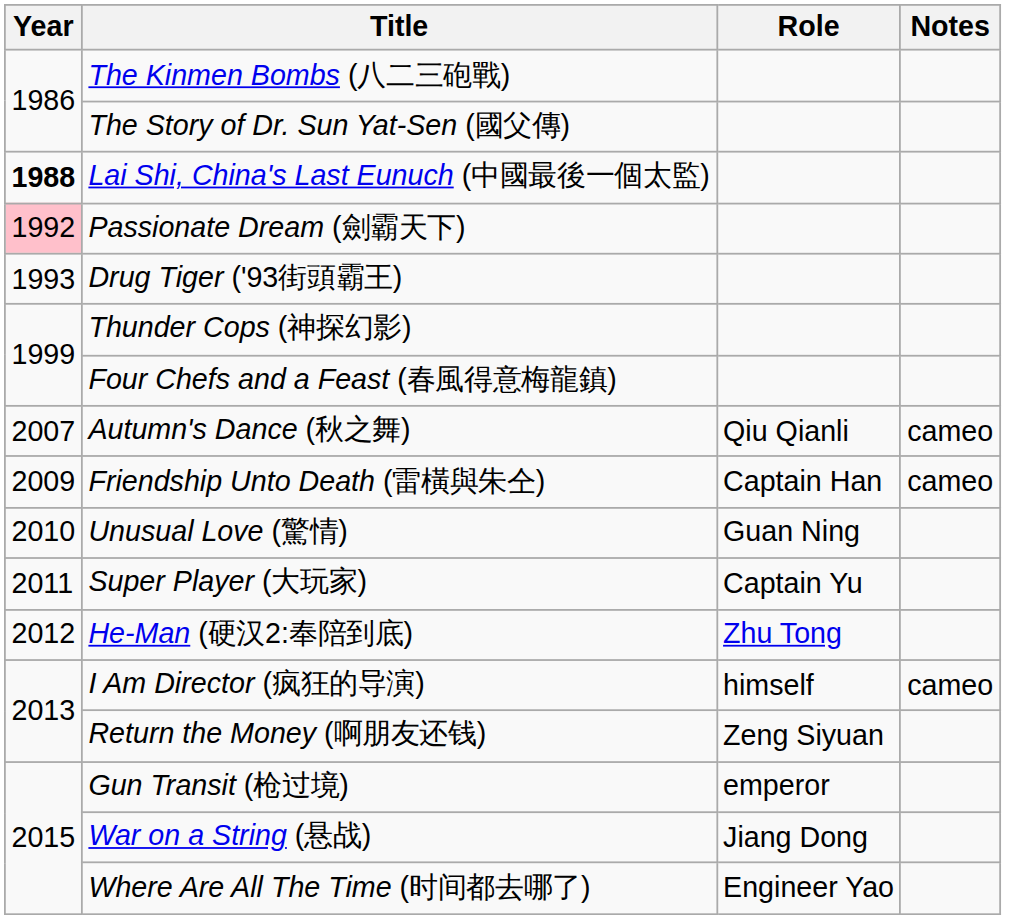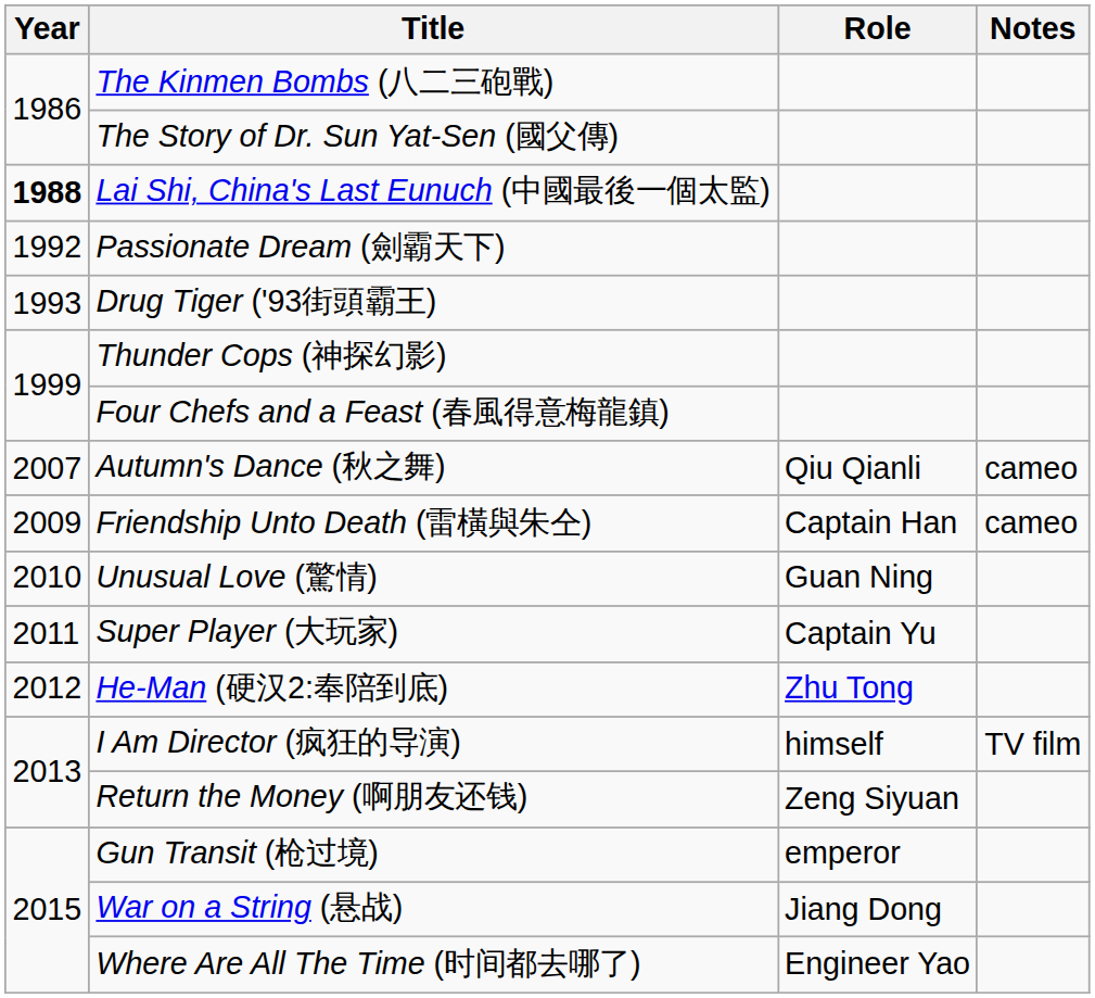 <table class="wikitable sortable">
 <tr>
 <th>Year</th>
 <th>Title</th>
 <th>Role</th>
 <th>Notes</th>
 </tr>
 <tr>
 <td rowspan=2>1986</td>
 <td><em><a href='#'>The Kinmen Bombs</a></em> (八二三砲戰)</td>
 <td></td>
 <td></td>
 </tr>
 <tr>
 <td><em>The Story of Dr. Sun Yat-Sen</em> (國父傳)</td>
 <td></td>
 <td></td>
 </tr>
 <tr>
 <td><strong>1988</strong></td>
 <td><em><a href='#'>Lai Shi, China's Last Eunuch</a></em> (中國最後一個太監)</td>
 <td></td>
 <td></td>
 </tr>
 <tr>
-<td style="background: pink;">1992</td>
+<td>1992</td>
 <td><em>Passionate Dream</em> (劍霸天下)</td>
 <td></td>
 <td></td>
 </tr>
 <tr>
 <td>1993</td>
 <td><em>Drug Tiger</em> ('93街頭霸王)</td>
 <td></td>
 <td></td>
 </tr>
 <tr>
 <td rowspan=2>1999</td>
 <td><em>Thunder Cops</em> (神探幻影)</td>
 <td></td>
 <td></td>
 </tr>
 <tr>
 <td><em>Four Chefs and a Feast</em> (春風得意梅龍鎮)</td>
 <td></td>
 <td></td>
 </tr>
 <tr>
 <td>2007</td>
 <td><em>Autumn's Dance</em> (秋之舞)</td>
 <td>Qiu Qianli</td>
 <td>cameo</td>
 </tr>
 <tr>
 <td>2009</td>
 <td><em>Friendship Unto Death</em> (雷橫與朱仝)</td>
 <td>Captain Han</td>
 <td>cameo</td>
 </tr>
 <tr>
 <td>2010</td>
 <td><em>Unusual Love</em> (驚情)</td>
 <td>Guan Ning</td>
 <td></td>
 </tr>
 <tr>
 <td>2011</td>
 <td><em>Super Player</em> (大玩家)</td>
 <td>Captain Yu</td>
 <td></td>
 </tr>
 <tr>
 <td>2012</td>
 <td><em><a href='#'>He-Man</a></em> (硬汉2:奉陪到底)</td>
 <td><a href='#'>Zhu Tong</a></td>
 <td></td>
 </tr>
 <tr>
 <td rowspan=2>2013</td>
 <td><em>I Am Director</em> (疯狂的导演)</td>
 <td>himself</td>
-<td>cameo</td>
+<td>TV film</td>
 </tr>
 <tr>
 <td><em>Return the Money</em> (啊朋友还钱)</td>
 <td>Zeng Siyuan</td>
 <td></td>
 </tr>
 <tr>
 <td rowspan=3>2015</td>
 <td><em>Gun Transit</em> (枪过境)</td>
 <td>emperor</td>
 <td></td>
 </tr>
 <tr>
 <td><em><a href='#'>War on a String</a></em> (悬战)</td>
 <td>Jiang Dong</td>
 <td></td>
 </tr>
 <tr>
 <td><em>Where Are All The Time</em> (时间都去哪了)</td>
 <td>Engineer Yao</td>
 <td></td>
 </tr>
 </table>
